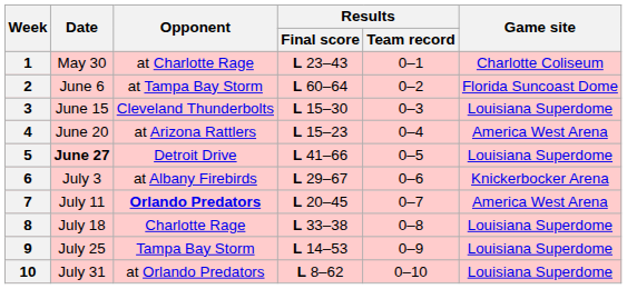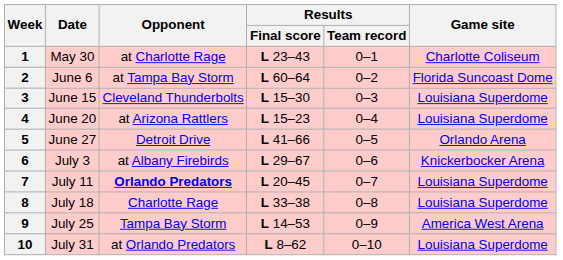 <table class="wikitable" style="font-size: 92%;" "align=center">
 <tr>
 <th rowspan="2">Week</th>
 <th rowspan="2">Date</th>
 <th rowspan="2">Opponent</th>
 <th colspan="2">Results</th>
 <th rowspan="2">Game site</th>
 </tr>
 <tr>
 <th>Final score</th>
 <th>Team record</th>
 </tr>
 <tr style="background:#fcc">
 <th>1</th>
 <td style="text-align:center;">May 30</td>
 <td style="text-align:center;">at <a href='#'>Charlotte Rage</a></td>
 <td style="text-align:center;"><strong>L</strong> 23–43</td>
 <td style="text-align:center;">0–1</td>
 <td style="text-align:center;"><a href='#'>Charlotte Coliseum</a></td>
 </tr>
 <tr style="background:#fcc">
 <th>2</th>
 <td style="text-align:center;">June 6</td>
 <td style="text-align:center;">at <a href='#'>Tampa Bay Storm</a></td>
 <td style="text-align:center;"><strong>L</strong> 60–64</td>
 <td style="text-align:center;">0–2</td>
 <td style="text-align:center;"><a href='#'>Florida Suncoast Dome</a></td>
 </tr>
 <tr style="background:#fcc">
 <th>3</th>
 <td style="text-align:center;">June 15</td>
 <td style="text-align:center;"><a href='#'>Cleveland Thunderbolts</a></td>
 <td style="text-align:center;"><strong>L</strong> 15–30</td>
 <td style="text-align:center;">0–3</td>
 <td style="text-align:center;"><a href='#'>Louisiana Superdome</a></td>
 </tr>
 <tr style="background:#fcc">
 <th>4</th>
 <td style="text-align:center;">June 20</td>
 <td style="text-align:center;">at <a href='#'>Arizona Rattlers</a></td>
 <td style="text-align:center;"><strong>L</strong> 15–23</td>
 <td style="text-align:center;">0–4</td>
-<td style="text-align:center;"><a href='#'>America West Arena</a></td>
+<td style="text-align:center;"><a href='#'>Louisiana Superdome</a></td>
 </tr>
 <tr style="background:#fcc">
 <th>5</th>
-<td style="text-align:center;"><strong>June 27</strong></td>
+<td style="text-align:center;">June 27</td>
 <td style="text-align:center;"><a href='#'>Detroit Drive</a></td>
 <td style="text-align:center;"><strong>L</strong> 41–66</td>
 <td style="text-align:center;">0–5</td>
-<td style="text-align:center;"><a href='#'>Louisiana Superdome</a></td>
+<td style="text-align:center;"><a href='#'>Orlando Arena</a></td>
 </tr>
 <tr style="background:#fcc">
 <th>6</th>
 <td style="text-align:center;">July 3</td>
 <td style="text-align:center;">at <a href='#'>Albany Firebirds</a></td>
 <td style="text-align:center;"><strong>L</strong> 29–67</td>
 <td style="text-align:center;">0–6</td>
 <td style="text-align:center;"><a href='#'>Knickerbocker Arena</a></td>
 </tr>
 <tr style="background:#fcc">
 <th>7</th>
 <td style="text-align:center;">July 11</td>
 <td style="text-align:center;"><strong><a href='#'>Orlando Predators</a></strong></td>
 <td style="text-align:center;"><strong>L</strong> 20–45</td>
 <td style="text-align:center;">0–7</td>
-<td style="text-align:center;"><a href='#'>America West Arena</a></td>
+<td style="text-align:center;"><a href='#'>Louisiana Superdome</a></td>
 </tr>
 <tr style="background:#fcc">
 <th>8</th>
 <td style="text-align:center;">July 18</td>
 <td style="text-align:center;"><a href='#'>Charlotte Rage</a></td>
 <td style="text-align:center;"><strong>L</strong> 33–38</td>
 <td style="text-align:center;">0–8</td>
 <td style="text-align:center;"><a href='#'>Louisiana Superdome</a></td>
 </tr>
 <tr style="background:#fcc">
 <th>9</th>
 <td style="text-align:center;">July 25</td>
 <td style="text-align:center;"><a href='#'>Tampa Bay Storm</a></td>
 <td style="text-align:center;"><strong>L</strong> 14–53</td>
 <td style="text-align:center;">0–9</td>
-<td style="text-align:center;"><a href='#'>Louisiana Superdome</a></td>
+<td style="text-align:center;"><a href='#'>America West Arena</a></td>
 </tr>
 <tr style="background:#fcc">
 <th>10</th>
 <td style="text-align:center;">July 31</td>
 <td style="text-align:center;">at <a href='#'>Orlando Predators</a></td>
 <td style="text-align:center;"><strong>L</strong> 8–62</td>
 <td style="text-align:center;">0–10</td>
 <td style="text-align:center;"><a href='#'>Louisiana Superdome</a></td>
 </tr>
 </table>
